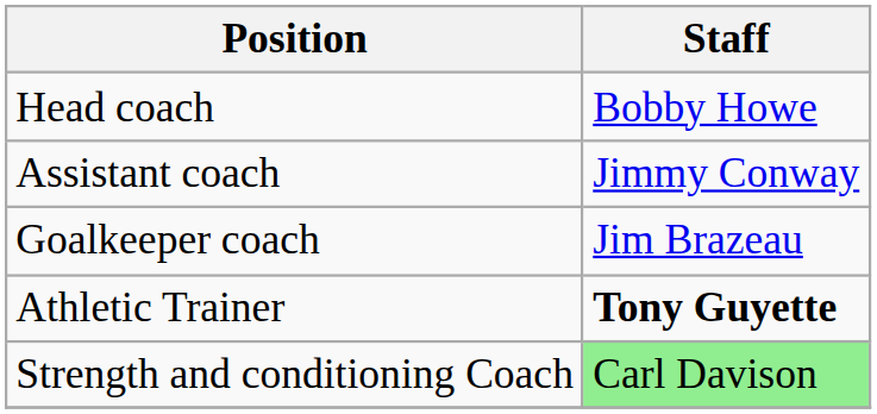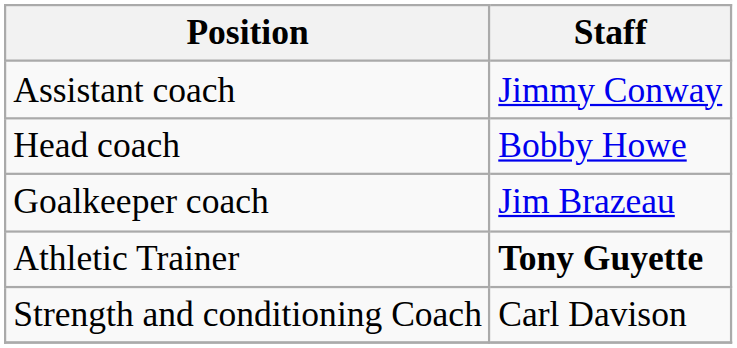 <table class="wikitable">
 <tr>
 <th>Position</th>
 <th>Staff</th>
 </tr>
 <tr>
+<td>Assistant coach</td>
+<td> <a href='#'>Jimmy Conway</a></td>
+</tr>
+<tr>
 <td>Head coach</td>
 <td> <a href='#'>Bobby Howe</a></td>
-</tr>
-<tr>
-<td>Assistant coach</td>
-<td> <a href='#'>Jimmy Conway</a></td>
 </tr>
 <tr>
 <td>Goalkeeper coach</td>
 <td> <a href='#'>Jim Brazeau</a></td>
 </tr>
 <tr>
 <td>Athletic Trainer</td>
 <td><strong> Tony Guyette</strong></td>
 </tr>
 <tr>
 <td>Strength and conditioning Coach</td>
-<td style="background: lightgreen;"> Carl Davison</td>
+<td> Carl Davison</td>
 </tr>
 <tr>
 </tr>
 </table>
